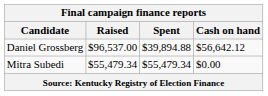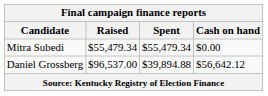 <table class="wikitable sortable">
 <tr>
 <th colspan=4>Final campaign finance reports</th>
 </tr>
 <tr style="text-align:center;">
 <th>Candidate</th>
 <th>Raised</th>
 <th>Spent</th>
 <th>Cash on hand</th>
 </tr>
 <tr>
+<td>Mitra Subedi</td>
+<td>$55,479.34</td>
+<td>$55,479.34</td>
+<td>$0.00</td>
+</tr>
+<tr>
 <td>Daniel Grossberg</td>
 <td>$96,537.00</td>
 <td>$39,894.88</td>
 <td>$56,642.12</td>
 </tr>
 <tr>
-<td>Mitra Subedi</td>
-<td>$55,479.34</td>
-<td>$55,479.34</td>
-<td>$0.00</td>
-</tr>
-<tr>
 <th colspan="4"><small>Source: Kentucky Registry of Election Finance</small></th>
 </tr>
 </table>
